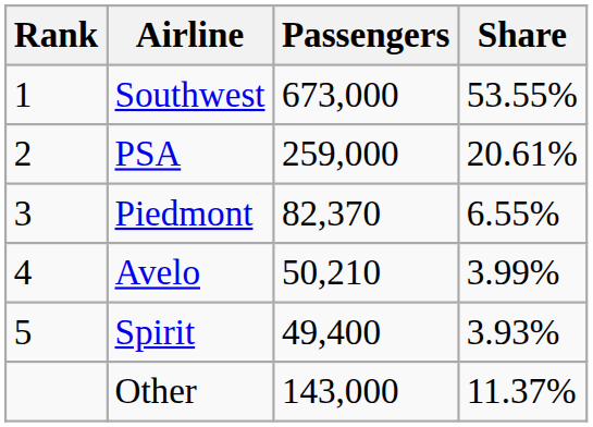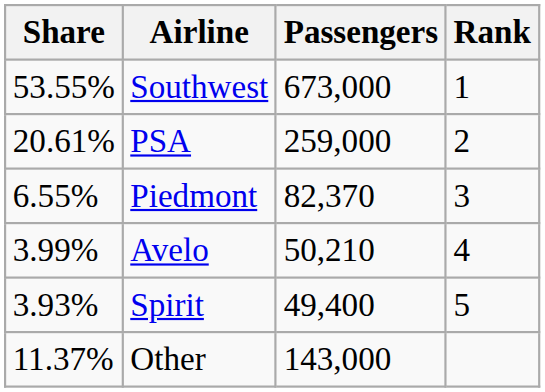 <table class="wikitable sortable" style="font-size: 95%" width= align=>
 <tr>
-<th>Rank</th>
+<th>Share</th>
 <th>Airline</th>
 <th>Passengers</th>
-<th>Share</th>
+<th>Rank</th>
 </tr>
 <tr>
-<td>1</td>
+<td>53.55%</td>
 <td><a href='#'>Southwest</a></td>
 <td>673,000</td>
-<td>53.55%</td>
+<td>1</td>
 </tr>
 <tr>
-<td>2</td>
+<td>20.61%</td>
 <td><a href='#'>PSA</a></td>
 <td>259,000</td>
-<td>20.61%</td>
+<td>2</td>
 </tr>
 <tr>
-<td>3</td>
+<td>6.55%</td>
 <td><a href='#'>Piedmont</a></td>
 <td>82,370</td>
-<td>6.55%</td>
+<td>3</td>
 </tr>
 <tr>
-<td>4</td>
+<td>3.99%</td>
 <td><a href='#'>Avelo</a></td>
 <td>50,210</td>
-<td>3.99%</td>
+<td>4</td>
 </tr>
 <tr>
-<td>5</td>
+<td>3.93%</td>
 <td><a href='#'>Spirit</a></td>
 <td>49,400</td>
-<td>3.93%</td>
+<td>5</td>
 </tr>
 <tr>
-<td></td>
+<td>11.37%</td>
 <td>Other</td>
 <td>143,000</td>
-<td>11.37%</td>
+<td></td>
 </tr>
 </table>
